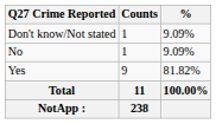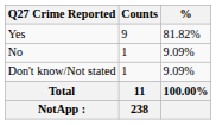 <table class="wikitable sortable">
 <tr>
 <th>Q27 Crime Reported</th>
 <th>Counts</th>
 <th>%</th>
 </tr>
 <tr>
-<td>Don't know/Not stated</td>
-<td>1</td>
-<td>9.09%</td>
+<td>Yes</td>
+<td>9</td>
+<td>81.82%</td>
 </tr>
 <tr>
 <td>No</td>
 <td>1</td>
 <td>9.09%</td>
 </tr>
 <tr>
-<td>Yes</td>
-<td>9</td>
-<td>81.82%</td>
+<td>Don't know/Not stated</td>
+<td>1</td>
+<td>9.09%</td>
 </tr>
 <tr>
 <th>Total</th>
 <th>11</th>
 <th>100.00%</th>
 </tr>
 <tr>
 <th>NotApp :</th>
 <th>238</th>
 <th></th>
 </tr>
 </table>
